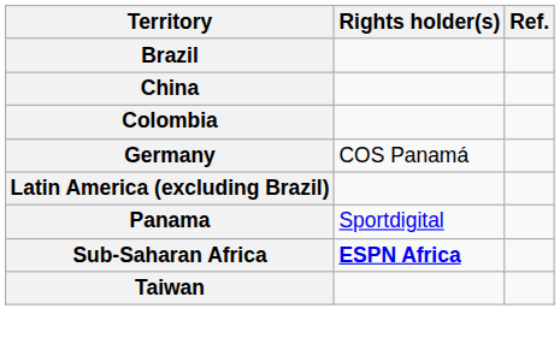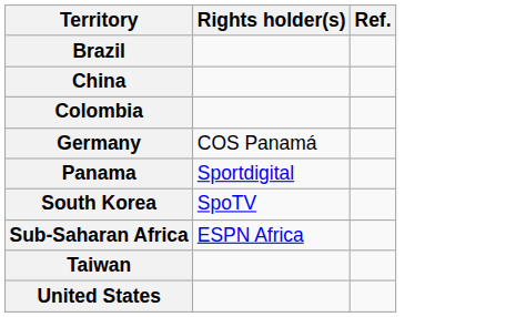 <table class="wikitable plainrowheaders">
 <tr>
 <th scope="col">Territory</th>
 <th scope="col">Rights holder(s)</th>
 <th scope="col">Ref.</th>
 </tr>
 <tr>
 <th scope="row">Brazil</th>
 <td></td>
 <td></td>
 </tr>
 <tr>
 <th scope="row">China</th>
 <td></td>
 <td></td>
 </tr>
 <tr>
 <th scope="row">Colombia</th>
 <td></td>
 <td></td>
 </tr>
 <tr>
 <th scope="row">Germany</th>
 <td>COS Panamá</td>
 <td></td>
 </tr>
 <tr>
-<th scope="row">Latin America (excluding Brazil)</th>
-<td></td>
-<td></td>
-</tr>
-<tr>
 <th scope="row">Panama</th>
 <td><a href='#'>Sportdigital</a></td>
 <td></td>
 </tr>
 <tr>
+<th scope="row">South Korea</th>
+<td><a href='#'>SpoTV</a></td>
+<td></td>
+</tr>
+<tr>
 <th scope="row">Sub-Saharan Africa</th>
-<td><strong><a href='#'>ESPN Africa</a></strong></td>
+<td><a href='#'>ESPN Africa</a></td>
 <td></td>
 </tr>
 <tr>
 <th scope="row">Taiwan</th>
 <td></td>
 <td></td>
 </tr>
+<tr>
+<th scope="row">United States</th>
+<td></td>
+<td></td>
+</tr>
 </table>
